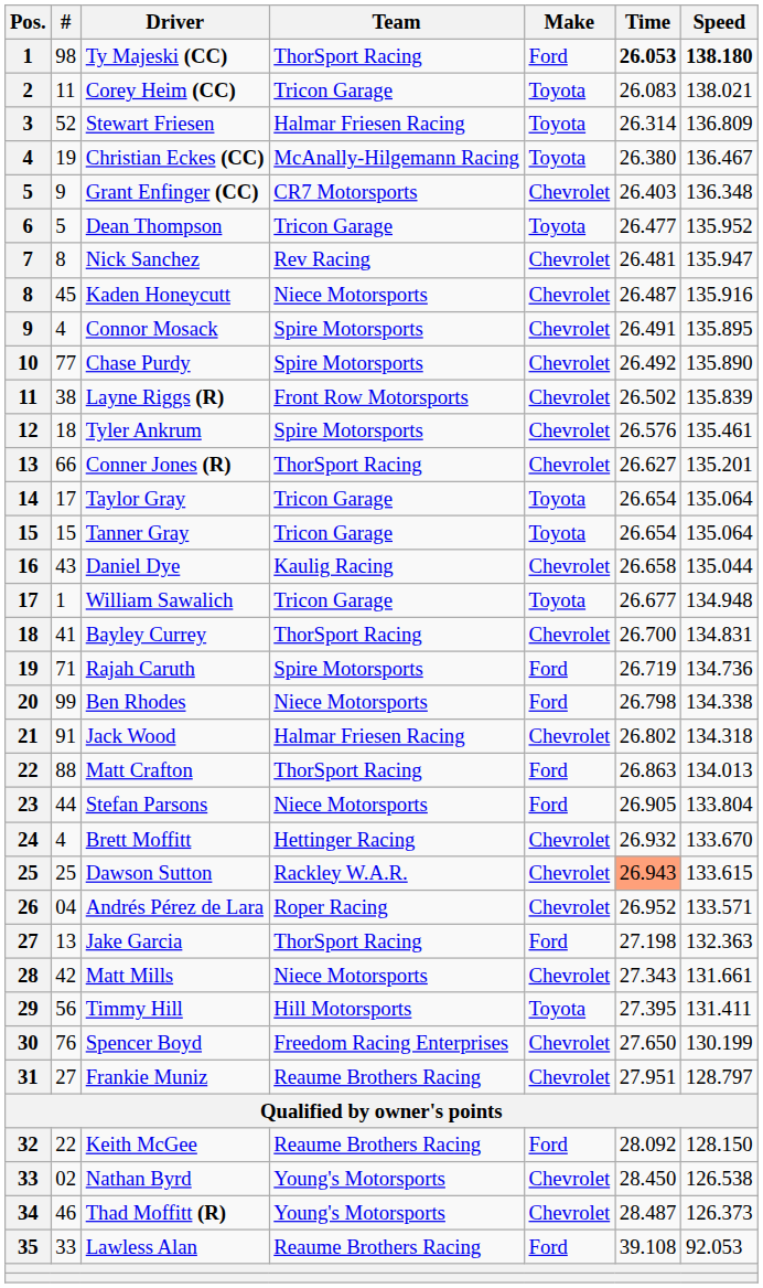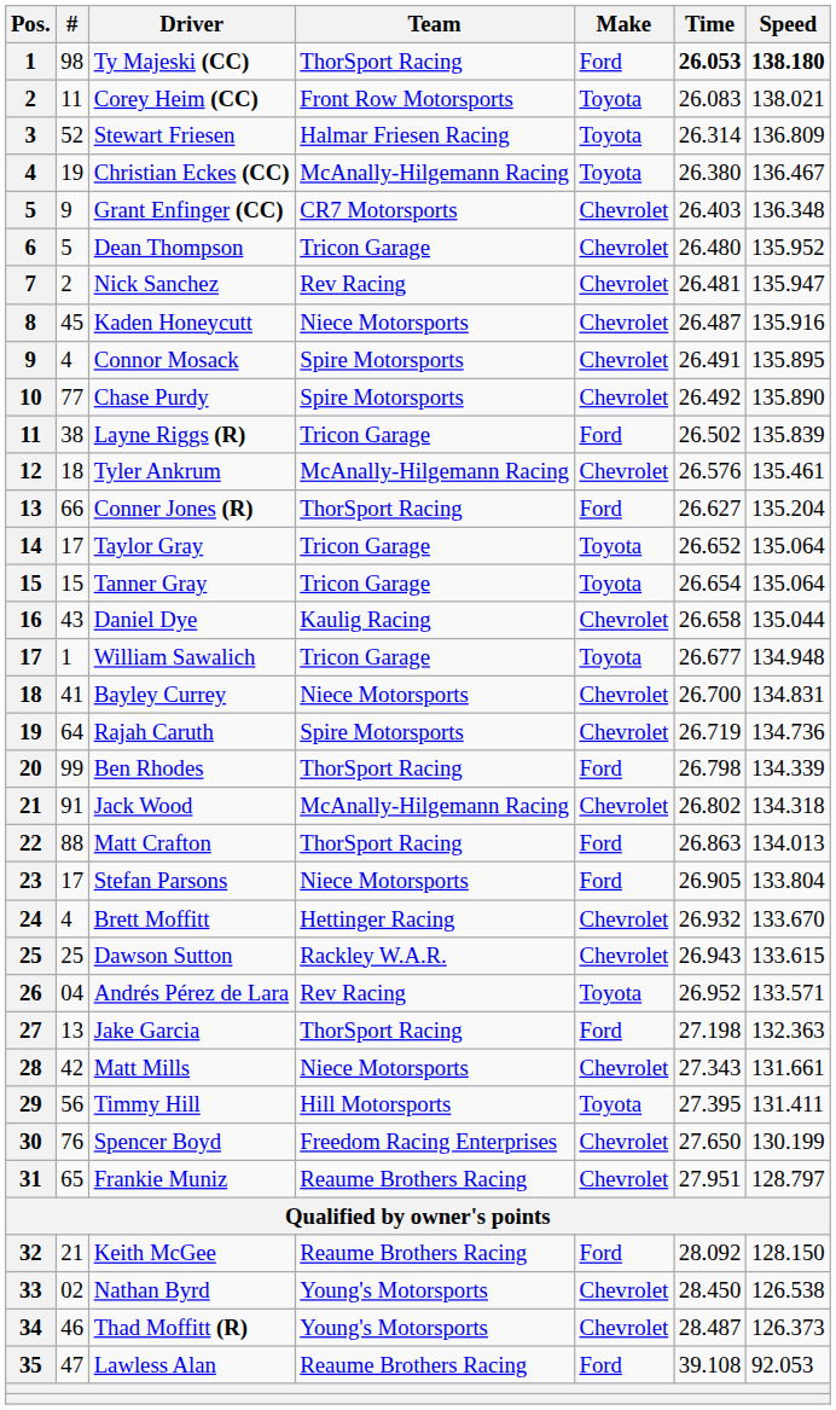 <table class="wikitable" style="font-size:95%">
 <tr>
 <th>Pos.</th>
 <th>#</th>
 <th>Driver</th>
 <th>Team</th>
 <th>Make</th>
 <th>Time</th>
 <th>Speed</th>
 </tr>
 <tr>
 <th>1</th>
 <td>98</td>
 <td><a href='#'>Ty Majeski</a> <strong>(CC)</strong></td>
 <td><a href='#'>ThorSport Racing</a></td>
 <td><a href='#'>Ford</a></td>
 <td><strong>26.053</strong></td>
 <td><strong>138.180</strong></td>
 </tr>
 <tr>
 <th>2</th>
 <td>11</td>
 <td><a href='#'>Corey Heim</a> <strong>(CC)</strong></td>
-<td><a href='#'>Tricon Garage</a></td>
+<td><a href='#'>Front Row Motorsports</a></td>
 <td><a href='#'>Toyota</a></td>
 <td>26.083</td>
 <td>138.021</td>
 </tr>
 <tr>
 <th>3</th>
 <td>52</td>
 <td><a href='#'>Stewart Friesen</a></td>
 <td><a href='#'>Halmar Friesen Racing</a></td>
 <td><a href='#'>Toyota</a></td>
 <td>26.314</td>
 <td>136.809</td>
 </tr>
 <tr>
 <th>4</th>
 <td>19</td>
 <td><a href='#'>Christian Eckes</a> <strong>(CC)</strong></td>
 <td><a href='#'>McAnally-Hilgemann Racing</a></td>
 <td><a href='#'>Toyota</a></td>
 <td>26.380</td>
 <td>136.467</td>
 </tr>
 <tr>
 <th>5</th>
 <td>9</td>
 <td><a href='#'>Grant Enfinger</a> <strong>(CC)</strong></td>
 <td><a href='#'>CR7 Motorsports</a></td>
 <td><a href='#'>Chevrolet</a></td>
 <td>26.403</td>
 <td>136.348</td>
 </tr>
 <tr>
 <th>6</th>
 <td>5</td>
 <td><a href='#'>Dean Thompson</a></td>
 <td><a href='#'>Tricon Garage</a></td>
-<td><a href='#'>Toyota</a></td>
-<td>26.477</td>
+<td><a href='#'>Chevrolet</a></td>
+<td>26.480</td>
 <td>135.952</td>
 </tr>
 <tr>
 <th>7</th>
-<td>8</td>
+<td>2</td>
 <td><a href='#'>Nick Sanchez</a></td>
 <td><a href='#'>Rev Racing</a></td>
 <td><a href='#'>Chevrolet</a></td>
 <td>26.481</td>
 <td>135.947</td>
 </tr>
 <tr>
 <th>8</th>
 <td>45</td>
 <td><a href='#'>Kaden Honeycutt</a></td>
 <td><a href='#'>Niece Motorsports</a></td>
 <td><a href='#'>Chevrolet</a></td>
 <td>26.487</td>
 <td>135.916</td>
 </tr>
 <tr>
 <th>9</th>
 <td>4</td>
 <td><a href='#'>Connor Mosack</a></td>
 <td><a href='#'>Spire Motorsports</a></td>
 <td><a href='#'>Chevrolet</a></td>
 <td>26.491</td>
 <td>135.895</td>
 </tr>
 <tr>
 <th>10</th>
 <td>77</td>
 <td><a href='#'>Chase Purdy</a></td>
 <td><a href='#'>Spire Motorsports</a></td>
 <td><a href='#'>Chevrolet</a></td>
 <td>26.492</td>
 <td>135.890</td>
 </tr>
 <tr>
 <th>11</th>
 <td>38</td>
 <td><a href='#'>Layne Riggs</a> <strong>(R)</strong></td>
-<td><a href='#'>Front Row Motorsports</a></td>
-<td><a href='#'>Chevrolet</a></td>
+<td><a href='#'>Tricon Garage</a></td>
+<td><a href='#'>Ford</a></td>
 <td>26.502</td>
 <td>135.839</td>
 </tr>
 <tr>
 <th>12</th>
 <td>18</td>
 <td><a href='#'>Tyler Ankrum</a></td>
-<td><a href='#'>Spire Motorsports</a></td>
+<td><a href='#'>McAnally-Hilgemann Racing</a></td>
 <td><a href='#'>Chevrolet</a></td>
 <td>26.576</td>
 <td>135.461</td>
 </tr>
 <tr>
 <th>13</th>
 <td>66</td>
 <td><a href='#'>Conner Jones</a> <strong>(R)</strong></td>
 <td><a href='#'>ThorSport Racing</a></td>
-<td><a href='#'>Chevrolet</a></td>
+<td><a href='#'>Ford</a></td>
 <td>26.627</td>
-<td>135.201</td>
+<td>135.204</td>
 </tr>
 <tr>
 <th>14</th>
 <td>17</td>
 <td><a href='#'>Taylor Gray</a></td>
 <td><a href='#'>Tricon Garage</a></td>
 <td><a href='#'>Toyota</a></td>
-<td>26.654</td>
+<td>26.652</td>
 <td>135.064</td>
 </tr>
 <tr>
 <th>15</th>
 <td>15</td>
 <td><a href='#'>Tanner Gray</a></td>
 <td><a href='#'>Tricon Garage</a></td>
 <td><a href='#'>Toyota</a></td>
 <td>26.654</td>
 <td>135.064</td>
 </tr>
 <tr>
 <th>16</th>
 <td>43</td>
 <td><a href='#'>Daniel Dye</a></td>
 <td><a href='#'>Kaulig Racing</a></td>
 <td><a href='#'>Chevrolet</a></td>
 <td>26.658</td>
 <td>135.044</td>
 </tr>
 <tr>
 <th>17</th>
 <td>1</td>
 <td><a href='#'>William Sawalich</a></td>
 <td><a href='#'>Tricon Garage</a></td>
 <td><a href='#'>Toyota</a></td>
 <td>26.677</td>
 <td>134.948</td>
 </tr>
 <tr>
 <th>18</th>
 <td>41</td>
 <td><a href='#'>Bayley Currey</a></td>
-<td><a href='#'>ThorSport Racing</a></td>
+<td><a href='#'>Niece Motorsports</a></td>
 <td><a href='#'>Chevrolet</a></td>
 <td>26.700</td>
 <td>134.831</td>
 </tr>
 <tr>
 <th>19</th>
-<td>71</td>
+<td>64</td>
 <td><a href='#'>Rajah Caruth</a></td>
 <td><a href='#'>Spire Motorsports</a></td>
-<td><a href='#'>Ford</a></td>
+<td><a href='#'>Chevrolet</a></td>
 <td>26.719</td>
 <td>134.736</td>
 </tr>
 <tr>
 <th>20</th>
 <td>99</td>
 <td><a href='#'>Ben Rhodes</a></td>
-<td><a href='#'>Niece Motorsports</a></td>
+<td><a href='#'>ThorSport Racing</a></td>
 <td><a href='#'>Ford</a></td>
 <td>26.798</td>
-<td>134.338</td>
+<td>134.339</td>
 </tr>
 <tr>
 <th>21</th>
 <td>91</td>
 <td><a href='#'>Jack Wood</a></td>
-<td><a href='#'>Halmar Friesen Racing</a></td>
+<td><a href='#'>McAnally-Hilgemann Racing</a></td>
 <td><a href='#'>Chevrolet</a></td>
 <td>26.802</td>
 <td>134.318</td>
 </tr>
 <tr>
 <th>22</th>
 <td>88</td>
 <td><a href='#'>Matt Crafton</a></td>
 <td><a href='#'>ThorSport Racing</a></td>
 <td><a href='#'>Ford</a></td>
 <td>26.863</td>
 <td>134.013</td>
 </tr>
 <tr>
 <th>23</th>
-<td>44</td>
+<td>17</td>
 <td><a href='#'>Stefan Parsons</a></td>
 <td><a href='#'>Niece Motorsports</a></td>
 <td><a href='#'>Ford</a></td>
 <td>26.905</td>
 <td>133.804</td>
 </tr>
 <tr>
 <th>24</th>
 <td>4</td>
 <td><a href='#'>Brett Moffitt</a></td>
 <td><a href='#'>Hettinger Racing</a></td>
 <td><a href='#'>Chevrolet</a></td>
 <td>26.932</td>
 <td>133.670</td>
 </tr>
 <tr>
 <th>25</th>
 <td>25</td>
 <td><a href='#'>Dawson Sutton</a></td>
 <td><a href='#'>Rackley W.A.R.</a></td>
 <td><a href='#'>Chevrolet</a></td>
-<td style="background: lightsalmon;">26.943</td>
+<td>26.943</td>
 <td>133.615</td>
 </tr>
 <tr>
 <th>26</th>
 <td>04</td>
 <td><a href='#'>Andrés Pérez de Lara</a></td>
-<td><a href='#'>Roper Racing</a></td>
-<td><a href='#'>Chevrolet</a></td>
+<td><a href='#'>Rev Racing</a></td>
+<td><a href='#'>Toyota</a></td>
 <td>26.952</td>
 <td>133.571</td>
 </tr>
 <tr>
 <th>27</th>
 <td>13</td>
 <td><a href='#'>Jake Garcia</a></td>
 <td><a href='#'>ThorSport Racing</a></td>
 <td><a href='#'>Ford</a></td>
 <td>27.198</td>
 <td>132.363</td>
 </tr>
 <tr>
 <th>28</th>
 <td>42</td>
 <td><a href='#'>Matt Mills</a></td>
 <td><a href='#'>Niece Motorsports</a></td>
 <td><a href='#'>Chevrolet</a></td>
 <td>27.343</td>
 <td>131.661</td>
 </tr>
 <tr>
 <th>29</th>
 <td>56</td>
 <td><a href='#'>Timmy Hill</a></td>
 <td><a href='#'>Hill Motorsports</a></td>
 <td><a href='#'>Toyota</a></td>
 <td>27.395</td>
 <td>131.411</td>
 </tr>
 <tr>
 <th>30</th>
 <td>76</td>
 <td><a href='#'>Spencer Boyd</a></td>
 <td><a href='#'>Freedom Racing Enterprises</a></td>
 <td><a href='#'>Chevrolet</a></td>
 <td>27.650</td>
 <td>130.199</td>
 </tr>
 <tr>
 <th>31</th>
-<td>27</td>
+<td>65</td>
 <td><a href='#'>Frankie Muniz</a></td>
 <td><a href='#'>Reaume Brothers Racing</a></td>
 <td><a href='#'>Chevrolet</a></td>
 <td>27.951</td>
 <td>128.797</td>
 </tr>
 <tr>
 <th colspan="7">Qualified by owner's points</th>
 </tr>
 <tr>
 <th>32</th>
-<td>22</td>
+<td>21</td>
 <td><a href='#'>Keith McGee</a></td>
 <td><a href='#'>Reaume Brothers Racing</a></td>
 <td><a href='#'>Ford</a></td>
 <td>28.092</td>
 <td>128.150</td>
 </tr>
 <tr>
 <th>33</th>
 <td>02</td>
 <td><a href='#'>Nathan Byrd</a></td>
 <td><a href='#'>Young's Motorsports</a></td>
 <td><a href='#'>Chevrolet</a></td>
 <td>28.450</td>
 <td>126.538</td>
 </tr>
 <tr>
 <th>34</th>
 <td>46</td>
 <td><a href='#'>Thad Moffitt</a> <strong>(R)</strong></td>
 <td><a href='#'>Young's Motorsports</a></td>
 <td><a href='#'>Chevrolet</a></td>
 <td>28.487</td>
 <td>126.373</td>
 </tr>
 <tr>
 <th>35</th>
-<td>33</td>
+<td>47</td>
 <td><a href='#'>Lawless Alan</a></td>
 <td><a href='#'>Reaume Brothers Racing</a></td>
 <td><a href='#'>Ford</a></td>
 <td>39.108</td>
 <td>92.053</td>
 </tr>
 <tr>
 <th colspan="7"></th>
 </tr>
 <tr>
 <th colspan="7"></th>
 </tr>
 </table>
